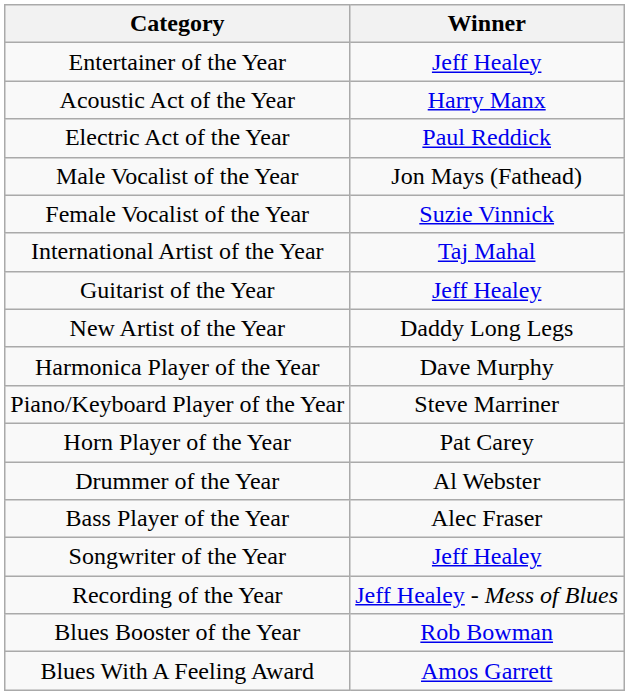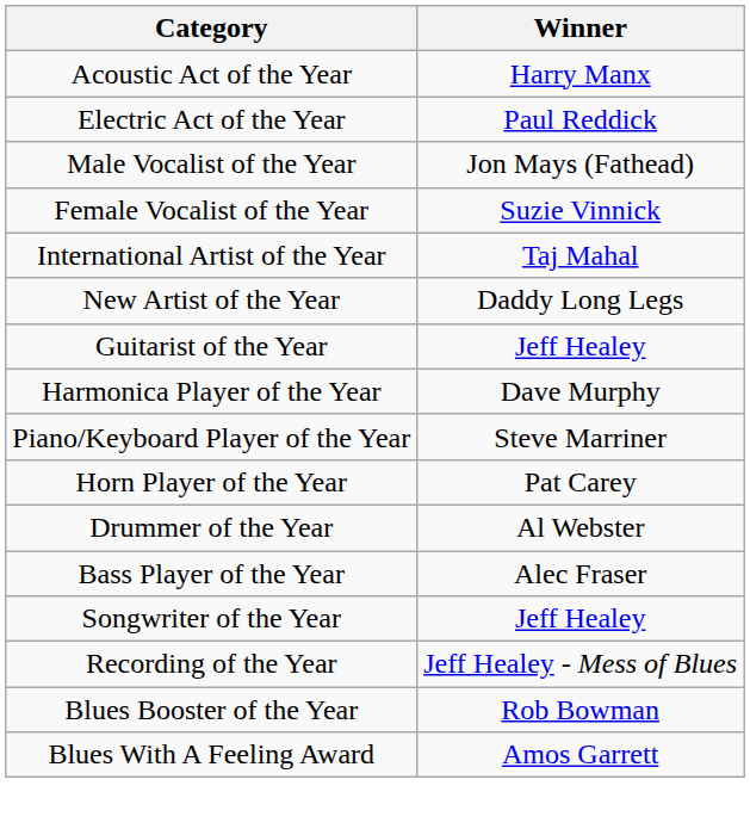 <table class="wikitable sortable" style="text-align:center">
 <tr>
 <th>Category</th>
 <th>Winner</th>
-</tr>
-<tr>
-<td>Entertainer of the Year</td>
-<td><a href='#'>Jeff Healey</a></td>
 </tr>
 <tr>
 <td>Acoustic Act of the Year</td>
 <td><a href='#'>Harry Manx</a></td>
 </tr>
 <tr>
 <td>Electric Act of the Year</td>
 <td><a href='#'>Paul Reddick</a></td>
 </tr>
 <tr>
 <td>Male Vocalist of the Year</td>
 <td>Jon Mays (Fathead)</td>
 </tr>
 <tr>
 <td>Female Vocalist of the Year</td>
 <td><a href='#'>Suzie Vinnick</a></td>
 </tr>
 <tr>
 <td>International Artist of the Year</td>
 <td><a href='#'>Taj Mahal</a></td>
 </tr>
 <tr>
+<td>New Artist of the Year</td>
+<td>Daddy Long Legs</td>
+</tr>
+<tr>
 <td>Guitarist of the Year</td>
 <td><a href='#'>Jeff Healey</a></td>
-</tr>
-<tr>
-<td>New Artist of the Year</td>
-<td>Daddy Long Legs</td>
 </tr>
 <tr>
 <td>Harmonica Player of the Year</td>
 <td>Dave Murphy</td>
 </tr>
 <tr>
 <td>Piano/Keyboard Player of the Year</td>
 <td>Steve Marriner</td>
 </tr>
 <tr>
 <td>Horn Player of the Year</td>
 <td>Pat Carey</td>
 </tr>
 <tr>
 <td>Drummer of the Year</td>
 <td>Al Webster</td>
 </tr>
 <tr>
 <td>Bass Player of the Year</td>
 <td>Alec Fraser</td>
 </tr>
 <tr>
 <td>Songwriter of the Year</td>
 <td><a href='#'>Jeff Healey</a></td>
 </tr>
 <tr>
 <td>Recording of the Year</td>
 <td><a href='#'>Jeff Healey</a> - <em>Mess of Blues</em></td>
 </tr>
 <tr>
 <td>Blues Booster of the Year</td>
 <td><a href='#'>Rob Bowman</a></td>
 </tr>
 <tr>
 <td>Blues With A Feeling Award</td>
 <td><a href='#'>Amos Garrett</a></td>
 </tr>
 </table>
